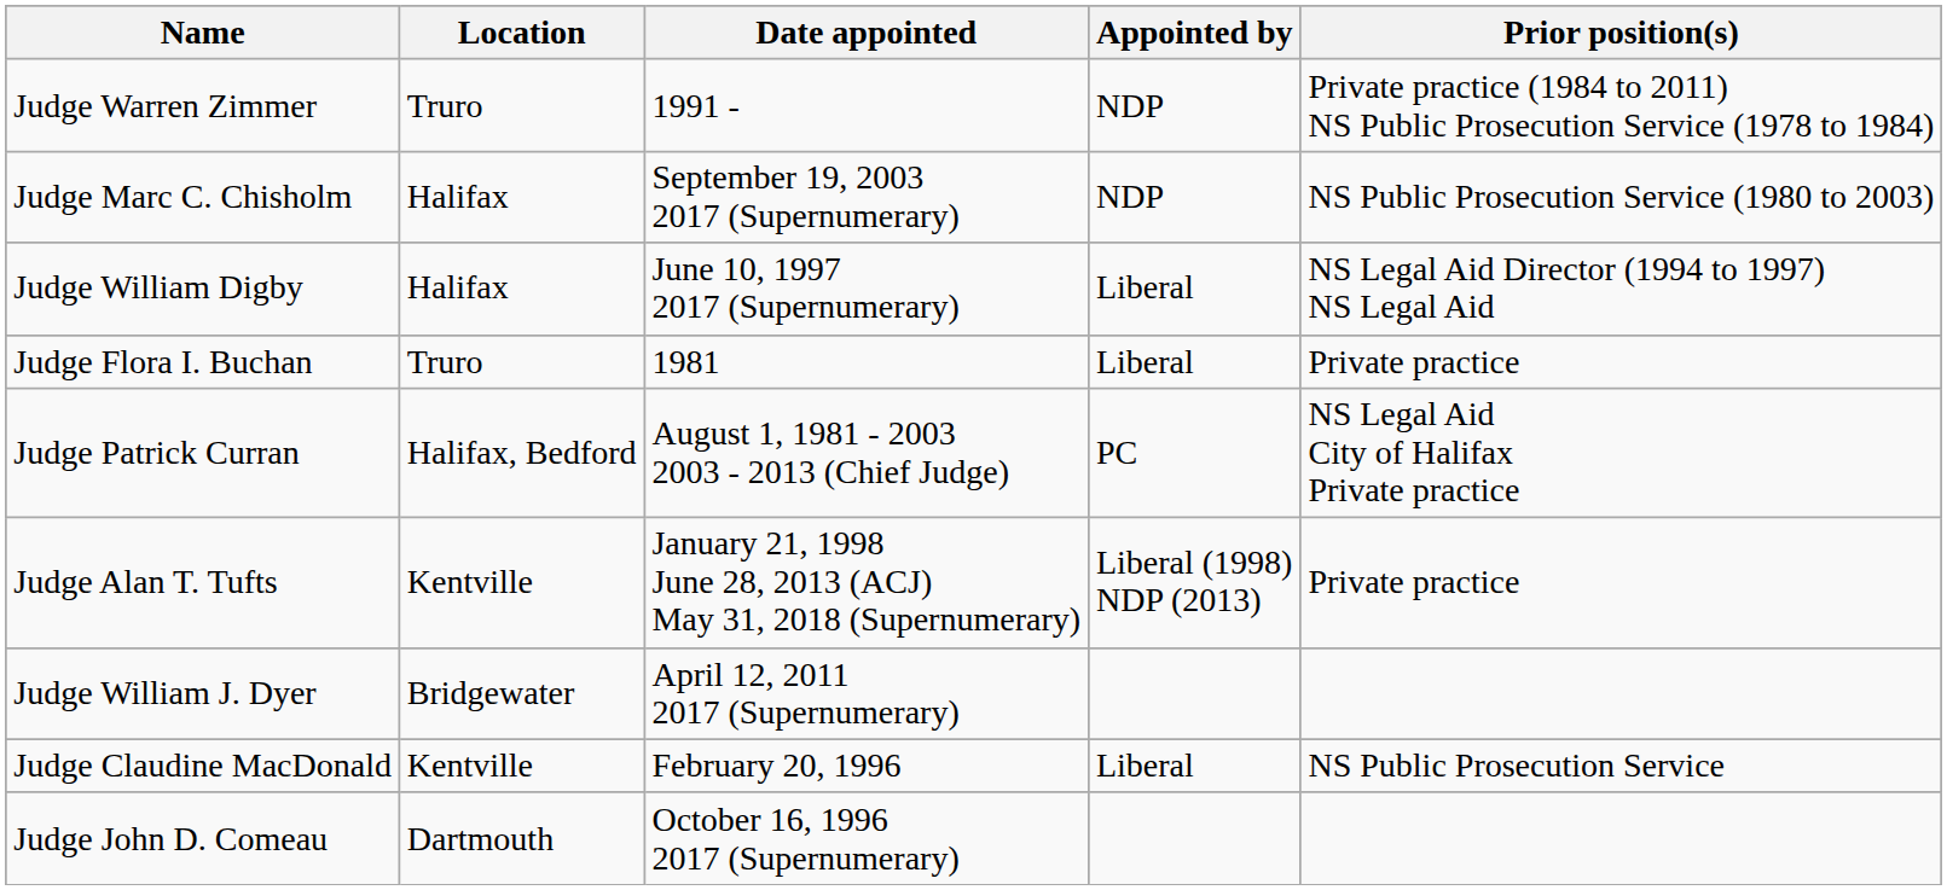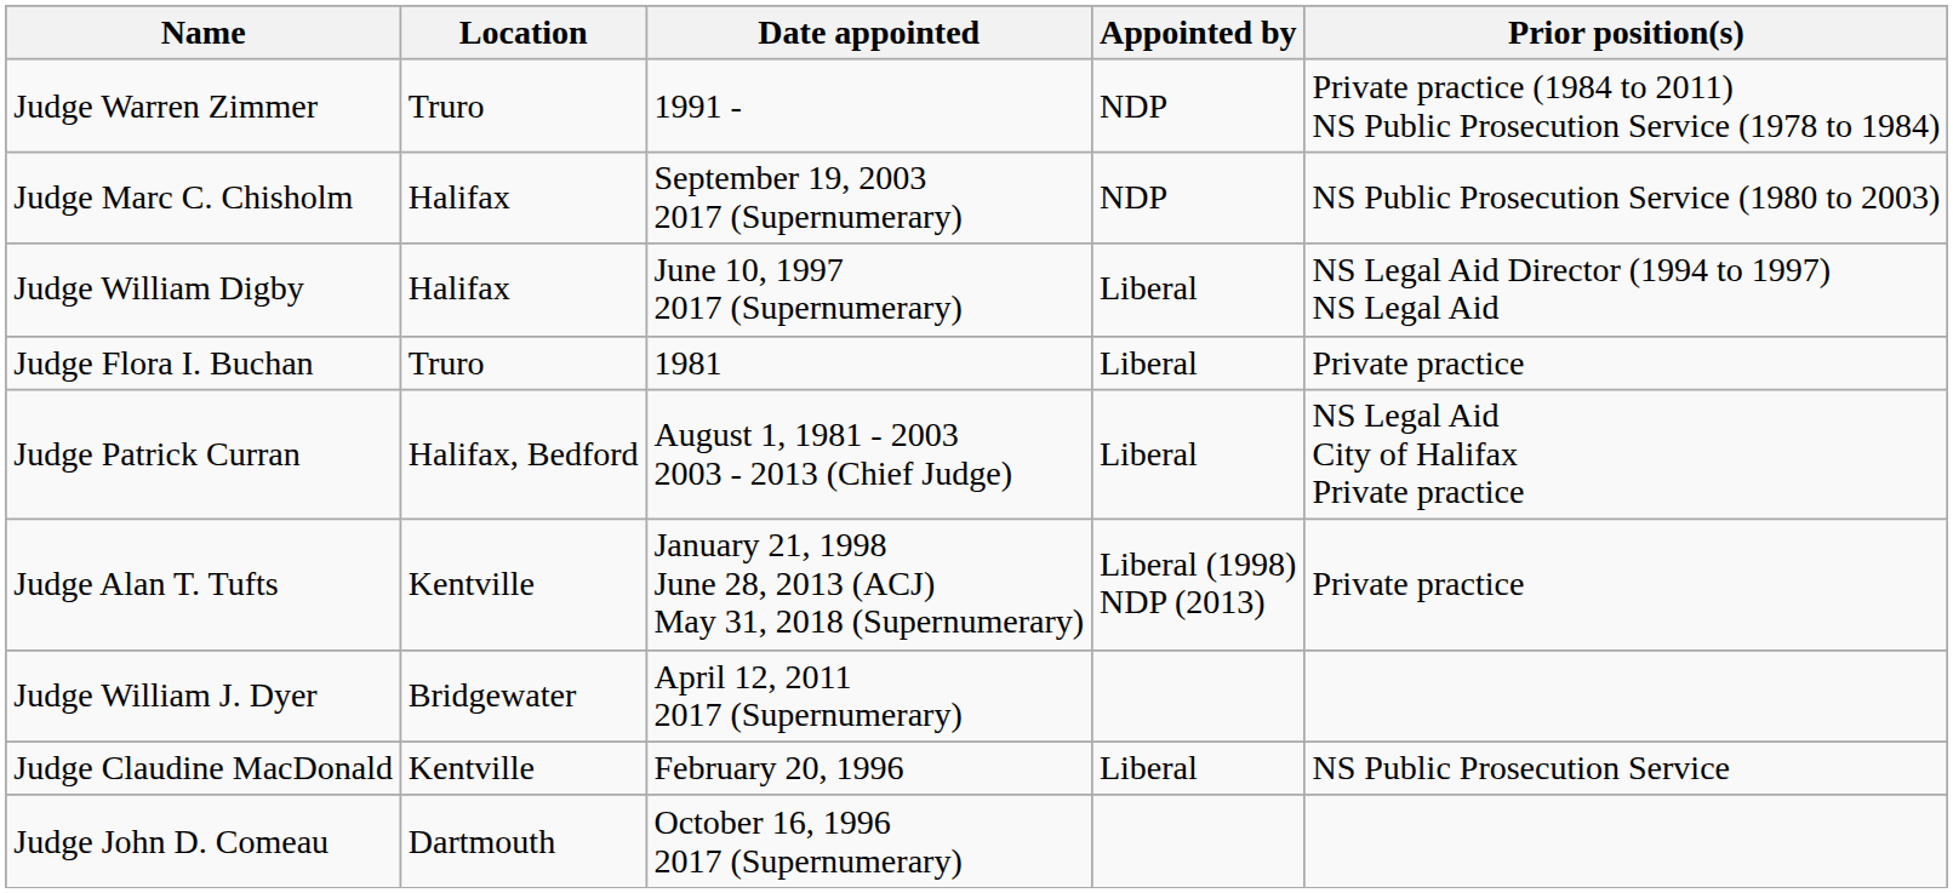 <table class="wikitable sortable">
 <tr>
 <th>Name</th>
 <th>Location</th>
 <th>Date appointed</th>
 <th>Appointed by</th>
 <th>Prior position(s)</th>
 </tr>
 <tr>
 <td>Judge Warren Zimmer</td>
 <td>Truro</td>
 <td>1991 -</td>
 <td>NDP</td>
 <td>Private practice (1984 to 2011)<br>NS Public Prosecution Service (1978 to 1984)</td>
 </tr>
 <tr>
 <td>Judge Marc C. Chisholm </td>
 <td>Halifax</td>
 <td>September 19, 2003<br>2017 (Supernumerary)</td>
 <td>NDP</td>
 <td>NS Public Prosecution Service (1980 to 2003)</td>
 </tr>
 <tr>
 <td>Judge William Digby</td>
 <td>Halifax</td>
 <td>June 10, 1997<br>2017 (Supernumerary)</td>
 <td>Liberal</td>
 <td>NS Legal Aid Director (1994 to 1997)<br>NS Legal Aid</td>
 </tr>
 <tr>
 <td>Judge Flora I. Buchan</td>
 <td>Truro</td>
 <td>1981</td>
 <td>Liberal</td>
 <td>Private practice</td>
 </tr>
 <tr>
 <td>Judge Patrick Curran</td>
 <td>Halifax, Bedford</td>
 <td>August 1, 1981 - 2003<br> 2003 - 2013 (Chief Judge)</td>
-<td>PC</td>
+<td>Liberal</td>
 <td>NS Legal Aid<br>City of Halifax<br>Private practice</td>
 </tr>
 <tr>
 <td>Judge Alan T. Tufts</td>
 <td>Kentville</td>
 <td>January 21, 1998<br>June 28, 2013 (ACJ)<br>May 31, 2018 (Supernumerary)</td>
 <td>Liberal (1998)<br> NDP (2013)</td>
 <td>Private practice</td>
 </tr>
 <tr>
 <td>Judge William J. Dyer</td>
 <td>Bridgewater</td>
 <td>April 12, 2011<br>2017 (Supernumerary)</td>
 <td></td>
 <td></td>
 </tr>
 <tr>
 <td>Judge Claudine MacDonald</td>
 <td>Kentville</td>
 <td>February 20, 1996</td>
 <td>Liberal</td>
 <td>NS Public Prosecution Service</td>
 </tr>
 <tr>
 <td>Judge John D. Comeau</td>
 <td>Dartmouth</td>
 <td>October 16, 1996<br>2017 (Supernumerary)</td>
 <td></td>
 <td></td>
 </tr>
 </table>
